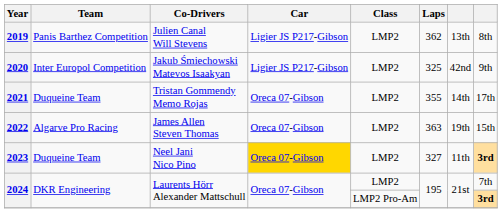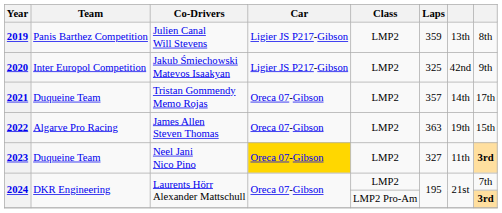 <table class="wikitable" style="text-align:center; font-size:90%">
 <tr>
 <th>Year</th>
 <th>Team</th>
 <th>Co-Drivers</th>
 <th>Car</th>
 <th>Class</th>
 <th>Laps</th>
 <th></th>
 <th></th>
 </tr>
 <tr>
 <th><a href='#'>2019</a></th>
 <td align="left" nowrap> <a href='#'>Panis Barthez Competition</a></td>
 <td align="left" nowrap> <a href='#'>Julien Canal</a><br> <a href='#'>Will Stevens</a></td>
 <td align="left" nowrap><a href='#'>Ligier JS P217</a>-<a href='#'>Gibson</a></td>
 <td>LMP2</td>
-<td>362</td>
+<td>359</td>
 <td>13th</td>
 <td>8th</td>
 </tr>
 <tr>
 <th><a href='#'>2020</a></th>
 <td align="left" nowrap> <a href='#'>Inter Europol Competition</a></td>
 <td align="left" nowrap> <a href='#'>Jakub Śmiechowski</a><br> <a href='#'>Matevos Isaakyan</a></td>
 <td align="left" nowrap><a href='#'>Ligier JS P217</a>-<a href='#'>Gibson</a></td>
 <td>LMP2</td>
 <td>325</td>
 <td>42nd</td>
 <td>9th</td>
 </tr>
 <tr>
 <th><a href='#'>2021</a></th>
 <td align="left" nowrap> <a href='#'>Duqueine Team</a></td>
 <td align="left" nowrap> <a href='#'>Tristan Gommendy</a><br> <a href='#'>Memo Rojas</a></td>
 <td align="left" nowrap><a href='#'>Oreca 07</a>-<a href='#'>Gibson</a></td>
 <td>LMP2</td>
-<td>355</td>
+<td>357</td>
 <td>14th</td>
 <td>17th</td>
 </tr>
 <tr>
 <th><a href='#'>2022</a></th>
 <td align="left" nowrap> <a href='#'>Algarve Pro Racing</a></td>
 <td align="left" nowrap> <a href='#'>James Allen</a><br> <a href='#'>Steven Thomas</a></td>
 <td align="left" nowrap><a href='#'>Oreca 07</a>-<a href='#'>Gibson</a></td>
 <td>LMP2</td>
 <td>363</td>
 <td>19th</td>
 <td>15th</td>
 </tr>
 <tr>
 <th><a href='#'>2023</a></th>
 <td align="left" nowrap> <a href='#'>Duqueine Team</a></td>
 <td align="left" nowrap> <a href='#'>Neel Jani</a><br> <a href='#'>Nico Pino</a></td>
 <td align="left" nowrap style="background: gold;"><a href='#'>Oreca 07</a>-<a href='#'>Gibson</a></td>
 <td>LMP2</td>
 <td>327</td>
 <td>11th</td>
 <td style="background:#FFDF9F;"><strong>3rd</strong></td>
 </tr>
 <tr>
 <th rowspan="2"><a href='#'>2024</a></th>
 <td rowspan="2" align="left" nowrap> <a href='#'>DKR Engineering</a></td>
 <td rowspan="2" align="left" nowrap> <a href='#'>Laurents Hörr</a><br> Alexander Mattschull</td>
 <td rowspan="2" align="left" nowrap><a href='#'>Oreca 07</a>-<a href='#'>Gibson</a></td>
 <td>LMP2</td>
 <td rowspan="2">195</td>
 <td rowspan="2">21st</td>
 <td>7th</td>
 </tr>
 <tr>
 <td>LMP2 Pro-Am</td>
 <td style="background:#FFDF9F;"><strong>3rd</strong></td>
 </tr>
 <tr>
 </tr>
 </table>
